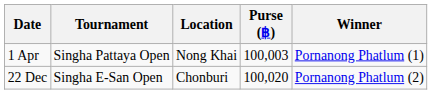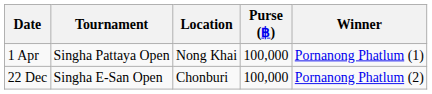 <table class="wikitable" style="font-size:95%">
 <tr>
 <th>Date</th>
 <th>Tournament</th>
 <th>Location</th>
 <th>Purse<br>(<a href='#'>฿</a>)</th>
 <th>Winner</th>
 </tr>
 <tr>
 <td>1 Apr</td>
 <td>Singha Pattaya Open</td>
 <td>Nong Khai</td>
-<td align=right>100,003</td>
+<td align=right>100,000</td>
 <td> <a href='#'>Pornanong Phatlum</a> (1)</td>
 </tr>
 <tr>
 <td>22 Dec</td>
 <td>Singha E-San Open</td>
 <td>Chonburi</td>
-<td align=right>100,020</td>
+<td align=right>100,000</td>
 <td> <a href='#'>Pornanong Phatlum</a> (2)</td>
 </tr>
 </table>
